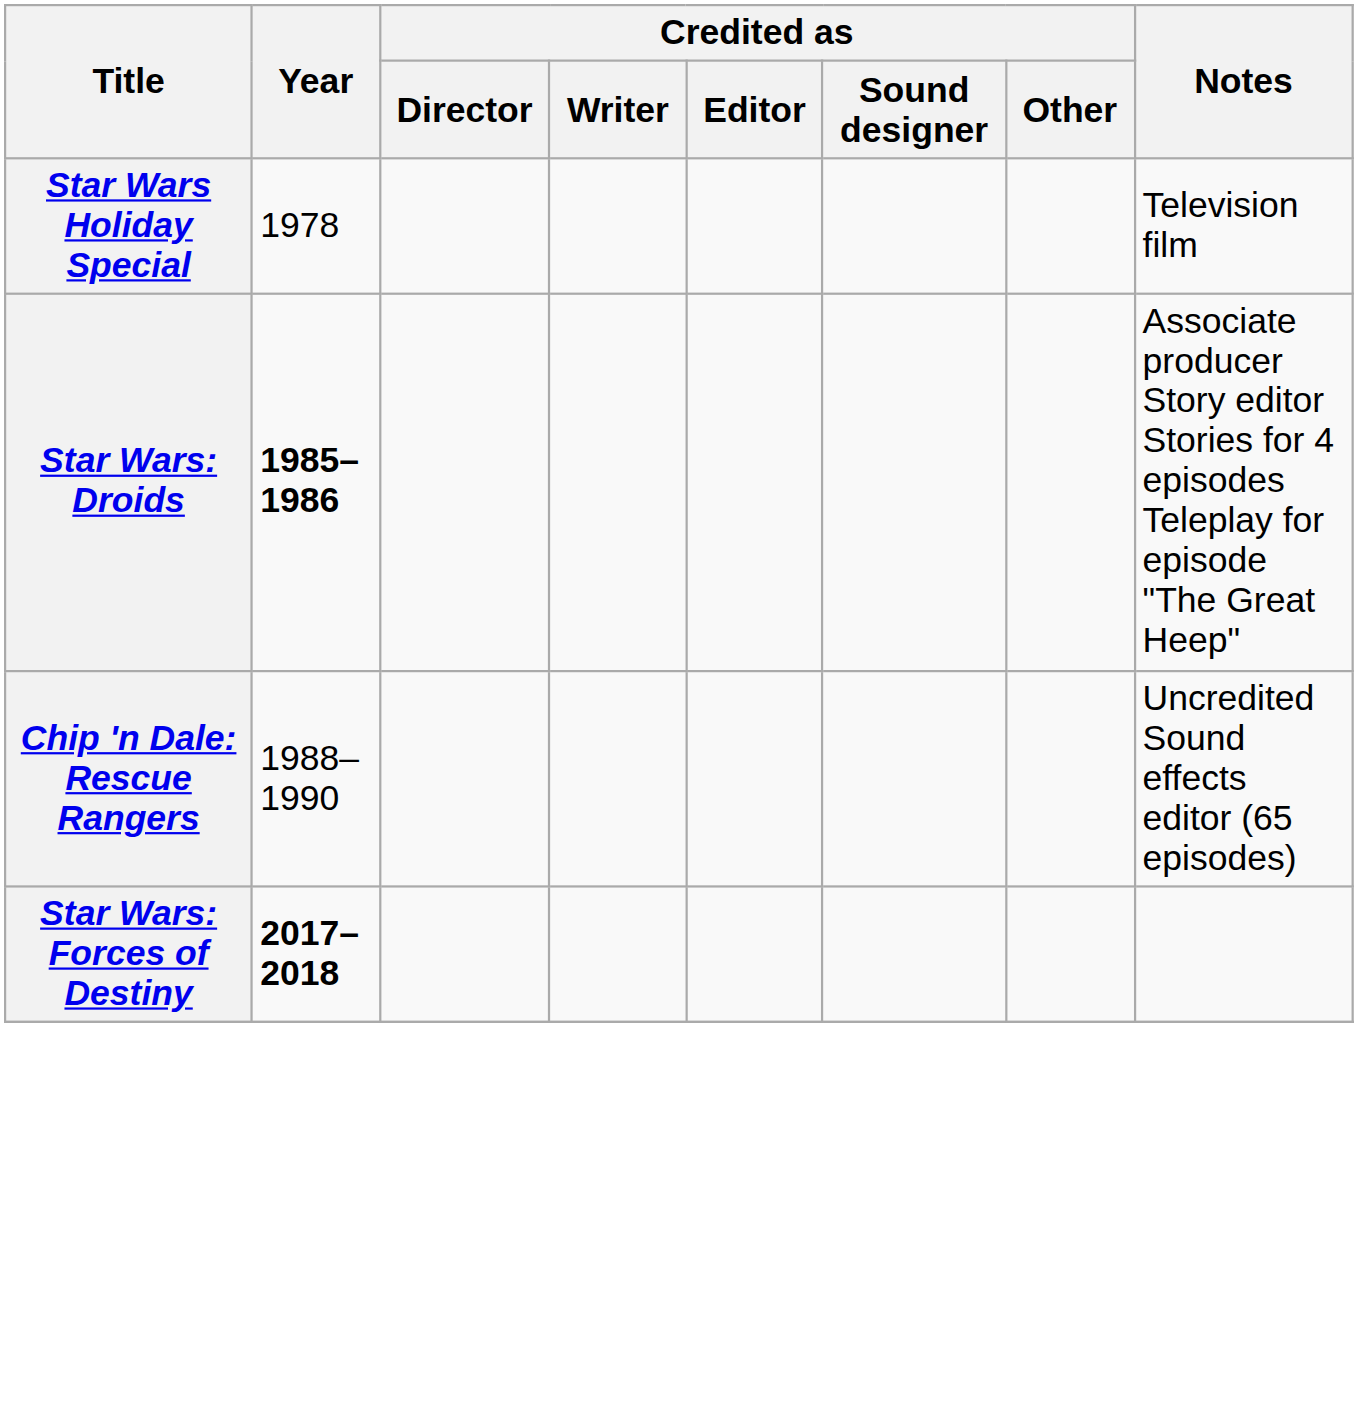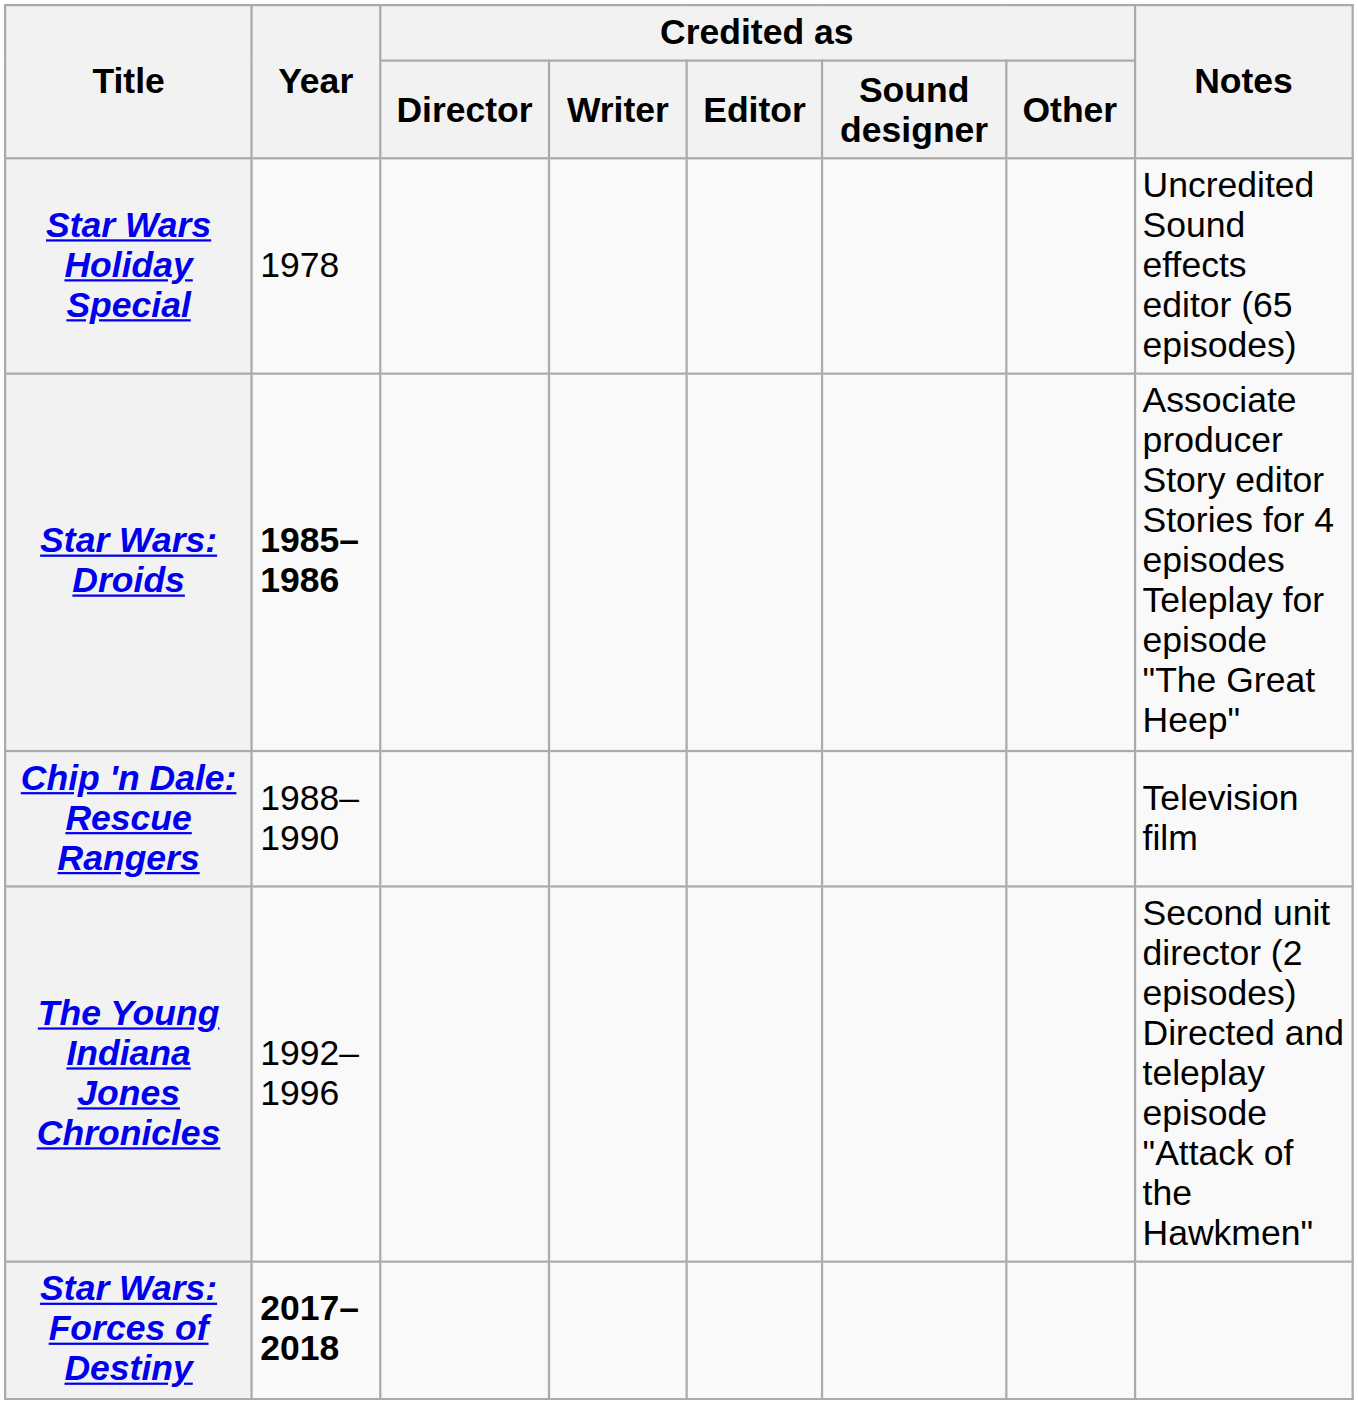 <table class="wikitable sortable plainrowheaders">
 <tr>
 <th width="15%" rowspan="2" scope="col">Title</th>
 <th width="4%" rowspan="2" scope="col">Year</th>
 <th colspan="5" scope="col">Credited as</th>
 <th width="10%" rowspan="2" scope="col" class="unsortable">Notes</th>
 </tr>
 <tr>
 <th width=6%>Director</th>
 <th width=6%>Writer</th>
 <th width=6%>Editor</th>
 <th width=6%>Sound designer</th>
 <th width=6%>Other</th>
 </tr>
 <tr>
 <th scope="row"><em><a href='#'>Star Wars Holiday Special</a></em></th>
 <td>1978</td>
 <td></td>
 <td></td>
 <td></td>
 <td></td>
 <td></td>
-<td>Television film</td>
+<td>Uncredited<br>Sound effects editor (65 episodes)</td>
 </tr>
 <tr>
 <th scope="row"><em><a href='#'>Star Wars: Droids</a></em></th>
 <td><strong>1985–1986</strong></td>
 <td></td>
 <td></td>
 <td></td>
 <td></td>
 <td></td>
 <td>Associate producer<br>Story editor<br>Stories for 4 episodes<br>Teleplay for episode "The Great Heep"</td>
 </tr>
 <tr>
 <th scope="row"><em><a href='#'>Chip 'n Dale: Rescue Rangers</a></em></th>
 <td>1988–1990</td>
 <td></td>
 <td></td>
 <td></td>
 <td></td>
 <td></td>
-<td>Uncredited<br>Sound effects editor (65 episodes)</td>
+<td>Television film</td>
+</tr>
+<tr>
+<th scope="row"><em><a href='#'>The Young Indiana Jones Chronicles</a></em></th>
+<td>1992–1996</td>
+<td></td>
+<td></td>
+<td></td>
+<td></td>
+<td></td>
+<td>Second unit director (2 episodes)<br>Directed and teleplay episode "Attack of the Hawkmen"</td>
 </tr>
 <tr>
 <th scope="row"><em><a href='#'>Star Wars: Forces of Destiny</a></em></th>
 <td><strong>2017–2018</strong></td>
 <td></td>
 <td></td>
 <td></td>
 <td></td>
 <td></td>
 <td></td>
 </tr>
 <tr>
 </tr>
 </table>
